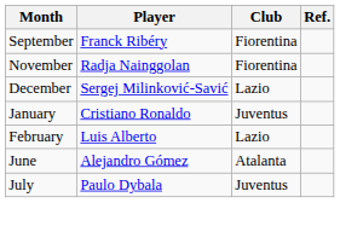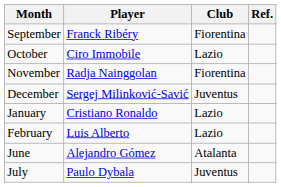 <table class="wikitable">
 <tr>
 <th>Month</th>
 <th>Player</th>
 <th>Club</th>
 <th>Ref.</th>
 </tr>
 <tr>
 <td>September</td>
 <td> <a href='#'>Franck Ribéry</a></td>
 <td>Fiorentina</td>
 <td></td>
 </tr>
 <tr>
+<td>October</td>
+<td> <a href='#'>Ciro Immobile</a></td>
+<td>Lazio</td>
+<td></td>
+</tr>
+<tr>
 <td>November</td>
 <td> <a href='#'>Radja Nainggolan</a></td>
 <td>Fiorentina</td>
 <td></td>
 </tr>
 <tr>
 <td>December</td>
 <td> <a href='#'>Sergej Milinković-Savić</a></td>
-<td>Lazio</td>
+<td>Juventus</td>
 <td></td>
 </tr>
 <tr>
 <td>January</td>
 <td> <a href='#'>Cristiano Ronaldo</a></td>
-<td>Juventus</td>
+<td>Lazio</td>
 <td></td>
 </tr>
 <tr>
 <td>February</td>
 <td> <a href='#'>Luis Alberto</a></td>
 <td>Lazio</td>
 <td></td>
 </tr>
 <tr>
 <td>June</td>
 <td> <a href='#'>Alejandro Gómez</a></td>
 <td>Atalanta</td>
 <td></td>
 </tr>
 <tr>
 <td>July</td>
 <td> <a href='#'>Paulo Dybala</a></td>
 <td>Juventus</td>
 <td></td>
 </tr>
 </table>
